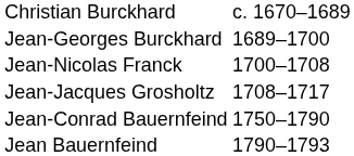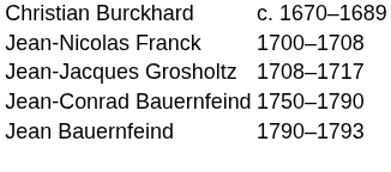 <table>
 <tr>
 <td>Christian Burckhard</td>
 <td>c. 1670–1689</td>
-</tr>
-<tr>
-<td>Jean-Georges Burckhard</td>
-<td>1689–1700</td>
 </tr>
 <tr>
 <td>Jean-Nicolas Franck</td>
 <td>1700–1708</td>
 </tr>
 <tr>
 <td>Jean-Jacques Grosholtz</td>
 <td>1708–1717</td>
 </tr>
 <tr>
 <td>Jean-Conrad Bauernfeind</td>
 <td>1750–1790</td>
 </tr>
 <tr>
 <td>Jean Bauernfeind</td>
 <td>1790–1793</td>
 </tr>
 </table>
